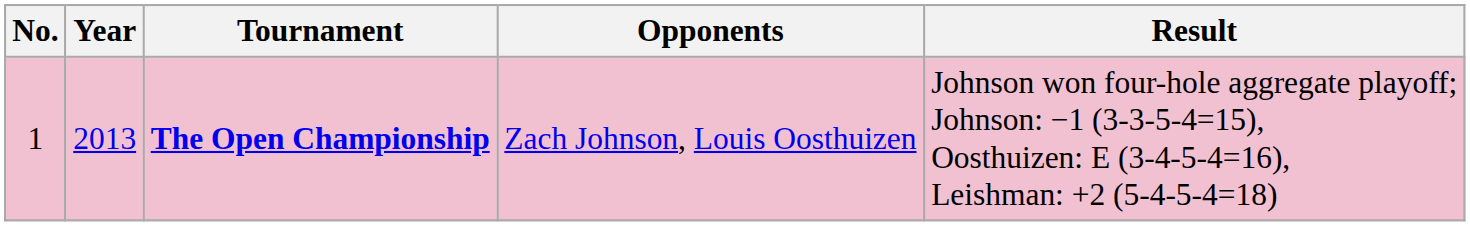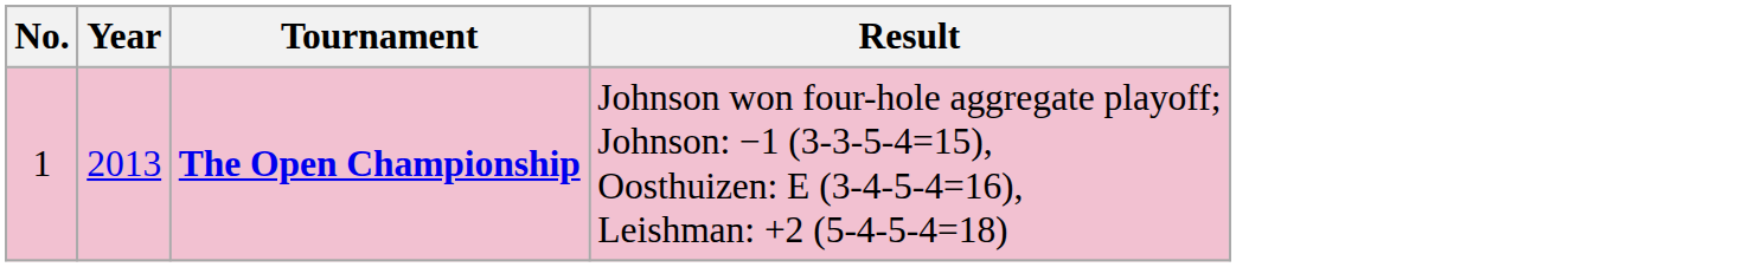 <table class="wikitable" style="font-size:95%;">
 <tr>
 <th>No.</th>
 <th>Year</th>
 <th>Tournament</th>
-<th>Opponents</th>
 <th>Result</th>
 </tr>
 <tr style="background:#F2C1D1;">
 <td align=center>1</td>
 <td align=center><a href='#'>2013</a></td>
 <td><strong><a href='#'>The Open Championship</a></strong></td>
-<td> <a href='#'>Zach Johnson</a>,  <a href='#'>Louis Oosthuizen</a></td>
 <td>Johnson won four-hole aggregate playoff;<br>Johnson: −1 (3-3-5-4=15),<br>Oosthuizen: E (3-4-5-4=16),<br>Leishman: +2 (5-4-5-4=18)</td>
 </tr>
 </table>
